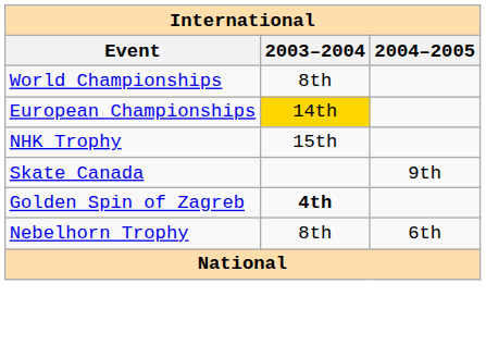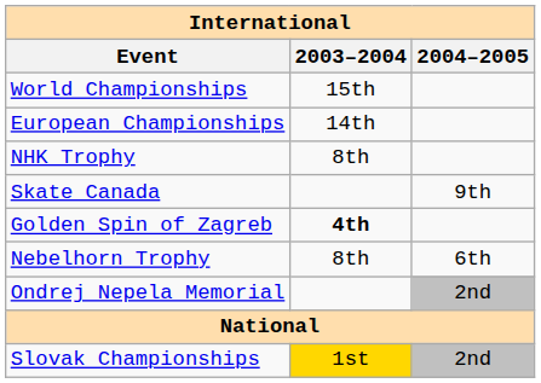 <table class="wikitable" style="text-align:center">
 <tr>
 <th style="background-color: #ffdead; " colspan=3 align=center>International</th>
 </tr>
 <tr>
 <th>Event</th>
 <th>2003–2004</th>
 <th>2004–2005</th>
 </tr>
 <tr>
 <td align=left><a href='#'>World Championships</a></td>
-<td>8th</td>
+<td>15th</td>
 <td></td>
 </tr>
 <tr>
 <td align=left><a href='#'>European Championships</a></td>
-<td style="background: gold;">14th</td>
+<td>14th</td>
 <td></td>
 </tr>
 <tr>
 <td align=left> <a href='#'>NHK Trophy</a></td>
-<td>15th</td>
+<td>8th</td>
 <td></td>
 </tr>
 <tr>
 <td align=left> <a href='#'>Skate Canada</a></td>
 <td></td>
 <td>9th</td>
 </tr>
 <tr>
 <td align=left><a href='#'>Golden Spin of Zagreb</a></td>
 <td><strong>4th</strong></td>
 <td></td>
 </tr>
 <tr>
 <td align=left><a href='#'>Nebelhorn Trophy</a></td>
 <td>8th</td>
 <td>6th</td>
 </tr>
 <tr>
+<td align=left><a href='#'>Ondrej Nepela Memorial</a></td>
+<td></td>
+<td bgcolor=silver>2nd</td>
+</tr>
+<tr>
 <th style="background-color: #ffdead; " colspan=3 align=center>National</th>
 </tr>
+<tr>
+<td align=left><a href='#'>Slovak Championships</a></td>
+<td bgcolor=gold>1st</td>
+<td bgcolor=silver>2nd</td>
+</tr>
 </table>
